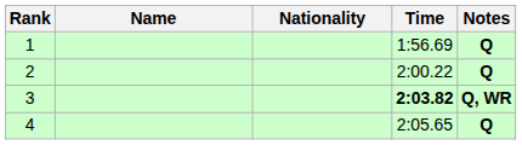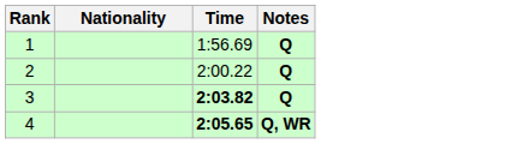 <table class="wikitable sortable" style="text-align:center">
 <tr>
 <th>Rank</th>
-<th style="width:180px">Name</th>
 <th style="width:125px">Nationality</th>
 <th>Time</th>
 <th>Notes</th>
 </tr>
 <tr style="background:#cfc;">
 <td>1</td>
 <td style="text-align:left;"></td>
-<td style="text-align:left;"></td>
 <td>1:56.69</td>
 <td><strong>Q</strong></td>
 </tr>
 <tr style="background:#cfc;">
 <td>2</td>
-<td style="text-align:left;"></td>
 <td style="text-align:left;"></td>
 <td>2:00.22</td>
 <td><strong>Q</strong></td>
 </tr>
 <tr style="background:#cfc;">
 <td>3</td>
 <td style="text-align:left;"></td>
-<td style="text-align:left;"></td>
 <td><strong>2:03.82</strong></td>
-<td><strong>Q, WR</strong></td>
+<td><strong>Q</strong></td>
 </tr>
 <tr style="background:#cfc;">
 <td>4</td>
 <td style="text-align:left;"></td>
-<td style="text-align:left;"></td>
-<td>2:05.65</td>
-<td><strong>Q</strong></td>
+<td><strong>2:05.65</strong></td>
+<td><strong>Q, WR</strong></td>
 </tr>
 </table>
